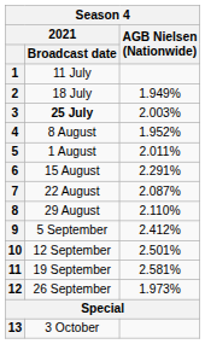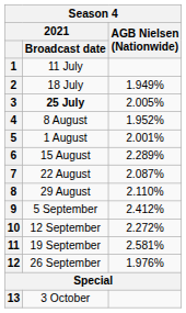 <table class=wikitable style=text-align:center>
 <tr>
 <th colspan=3>Season 4</th>
 </tr>
 <tr>
 <th colspan=2>2021</th>
 <th rowspan=2>AGB Nielsen<br>(Nationwide)<br></th>
 </tr>
 <tr>
 <th></th>
 <th>Broadcast date</th>
 </tr>
 <tr>
 <th>1</th>
 <td>11 July</td>
 <td></td>
 </tr>
 <tr>
 <th>2</th>
 <td>18 July</td>
 <td>1.949%</td>
 </tr>
 <tr>
 <th>3</th>
 <td><strong>25 July</strong></td>
-<td>2.003%</td>
+<td>2.005%</td>
 </tr>
 <tr>
 <th>4</th>
 <td>8 August</td>
 <td>1.952%</td>
 </tr>
 <tr>
 <th>5</th>
 <td>1 August</td>
-<td>2.011%</td>
+<td>2.001%</td>
 </tr>
 <tr>
 <th>6</th>
 <td>15 August</td>
-<td>2.291%</td>
+<td>2.289%</td>
 </tr>
 <tr>
 <th>7</th>
 <td>22 August</td>
 <td>2.087%</td>
 </tr>
 <tr>
 <th>8</th>
 <td>29 August</td>
 <td>2.110%</td>
 </tr>
 <tr>
 <th>9</th>
 <td>5 September</td>
 <td>2.412%</td>
 </tr>
 <tr>
 <th>10</th>
 <td>12 September</td>
-<td>2.501%</td>
+<td>2.272%</td>
 </tr>
 <tr>
 <th>11</th>
 <td>19 September</td>
 <td>2.581%</td>
 </tr>
 <tr>
 <th>12</th>
 <td>26 September</td>
-<td>1.973%</td>
+<td>1.976%</td>
 </tr>
 <tr>
 <th colspan=3>Special</th>
 </tr>
 <tr>
 <th>13</th>
 <td>3 October</td>
 <td></td>
 </tr>
 </table>
